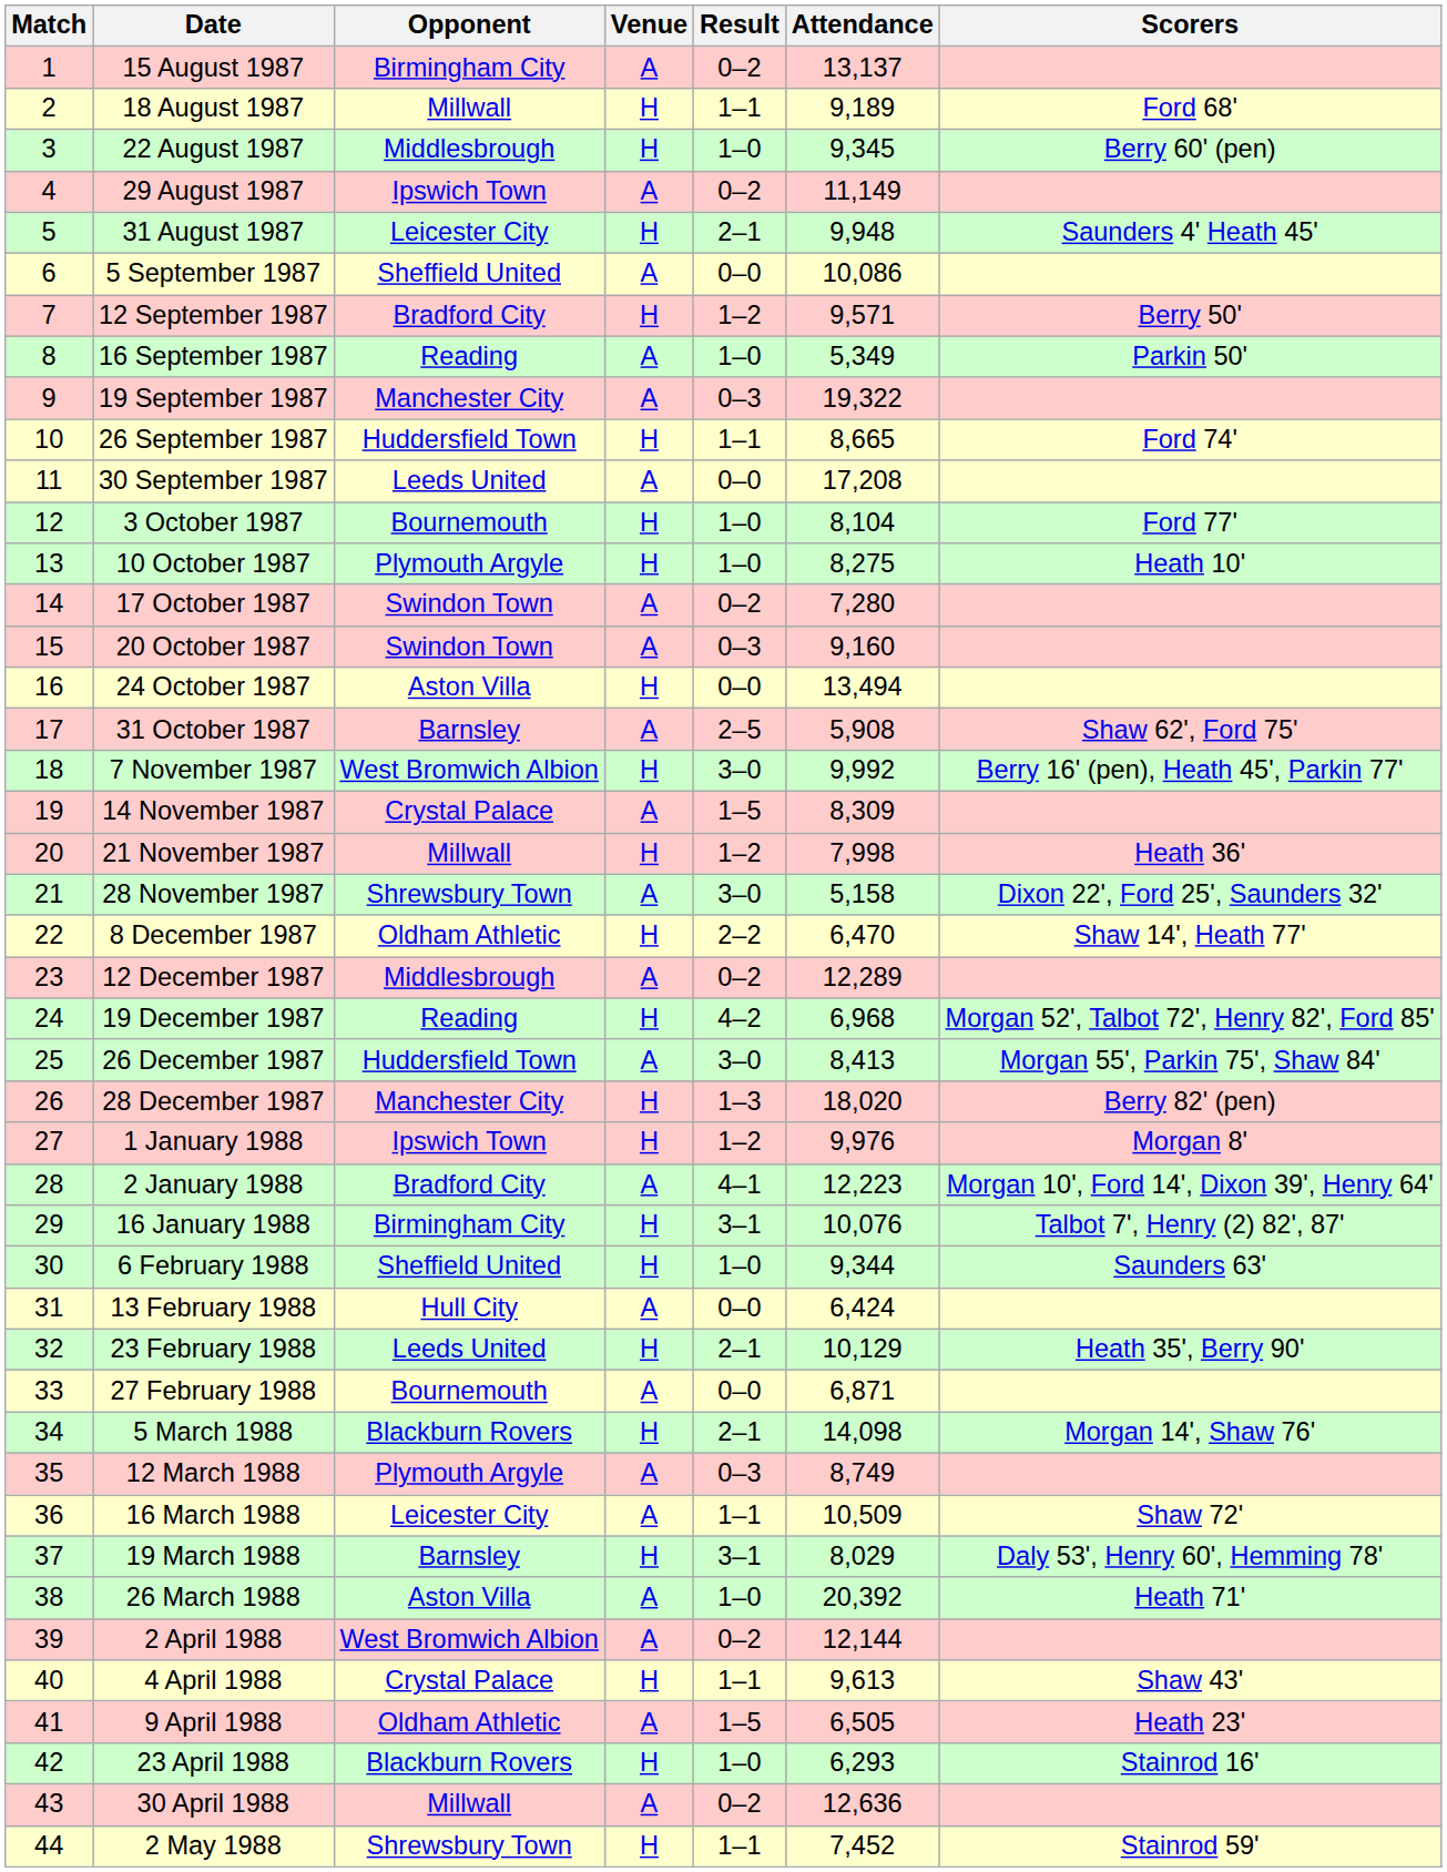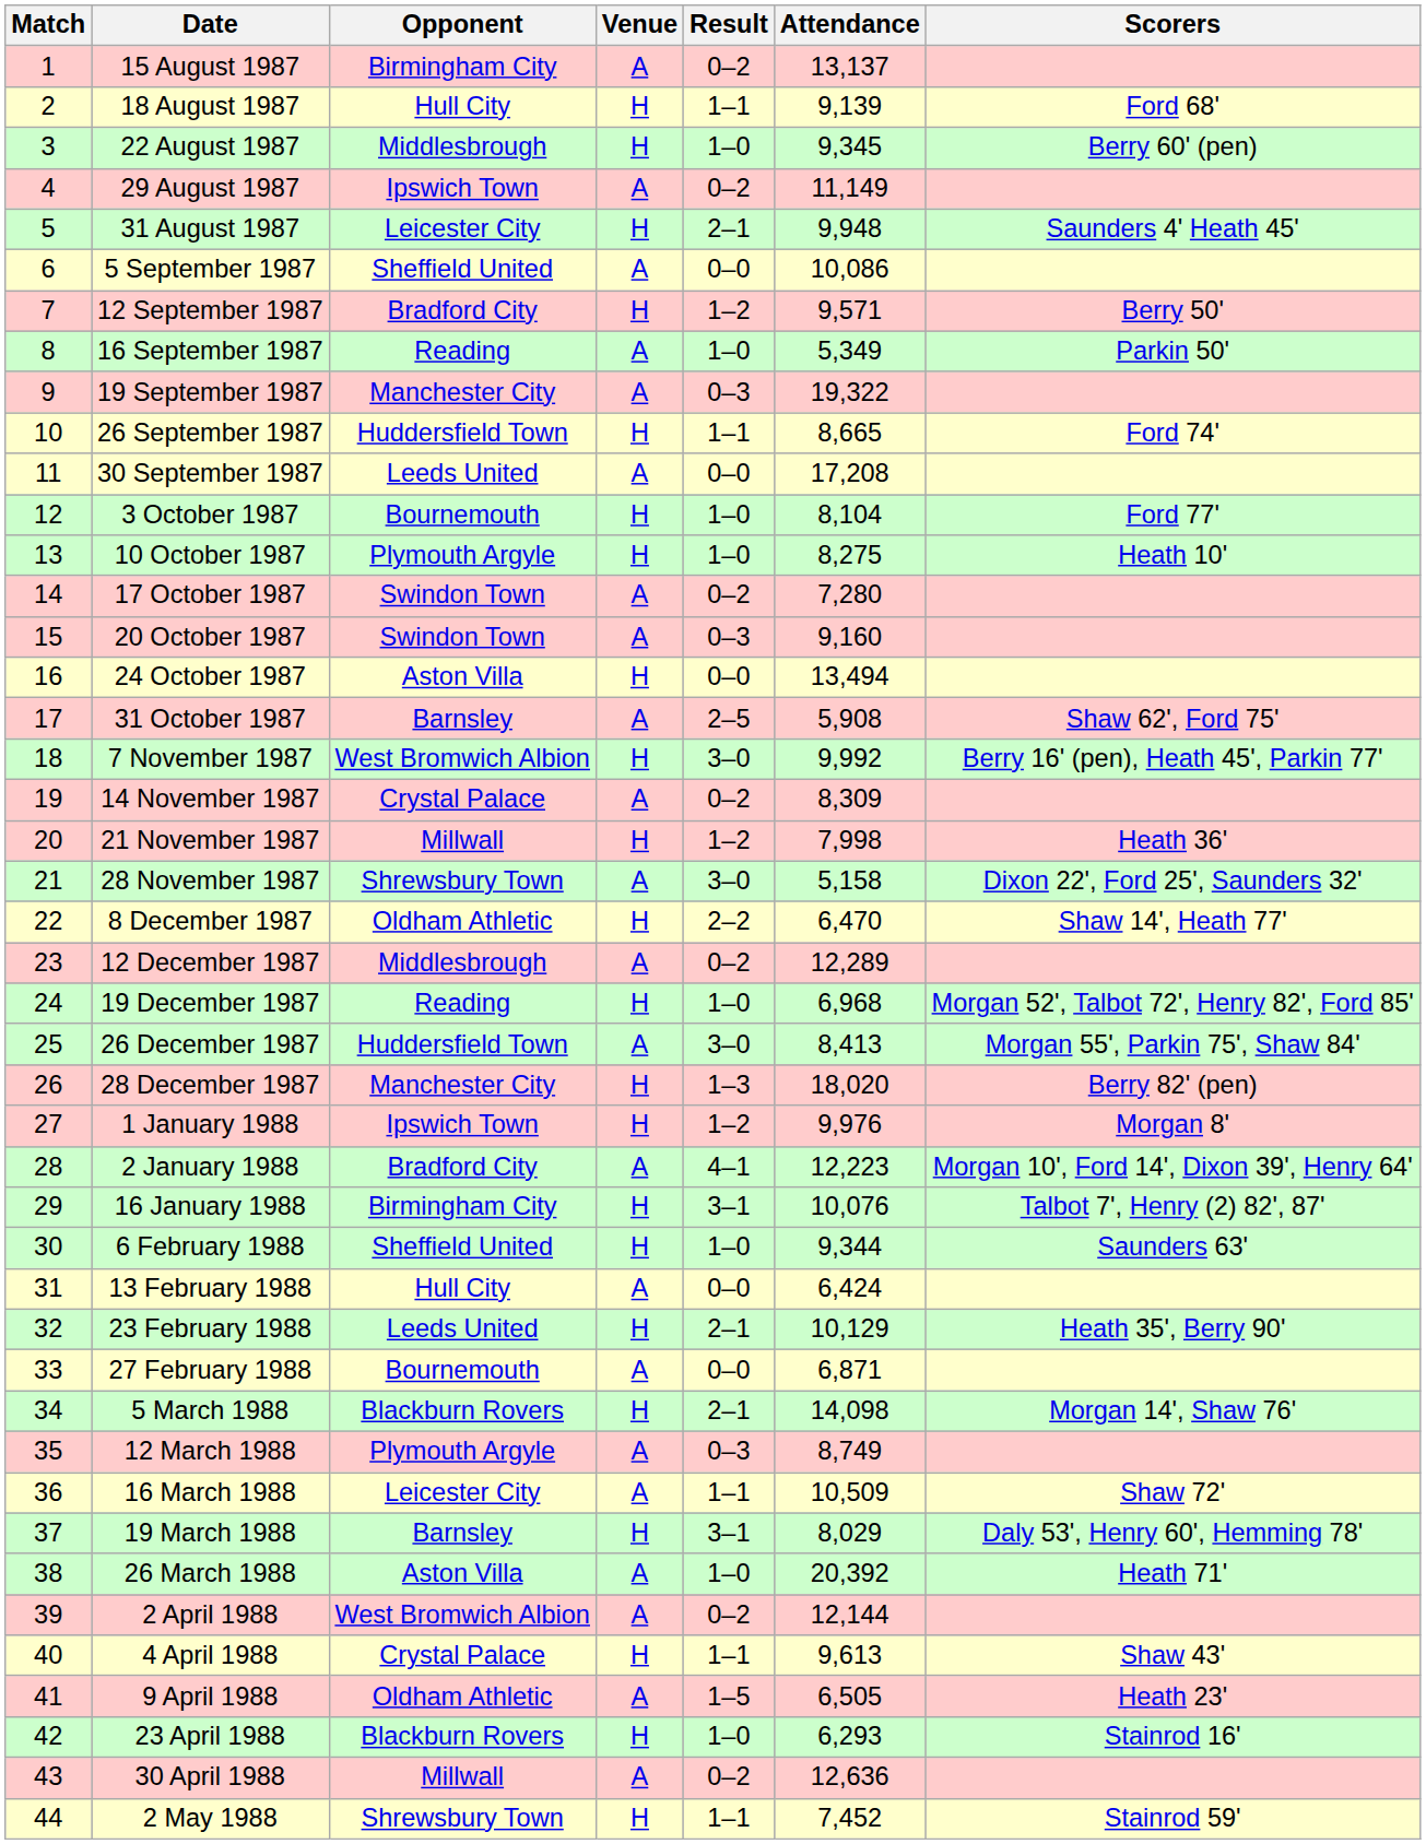 <table class="wikitable " style="font-size:100%; text-align:center">
 <tr>
 <th>Match</th>
 <th>Date</th>
 <th>Opponent</th>
 <th>Venue</th>
 <th>Result</th>
 <th>Attendance</th>
 <th>Scorers</th>
 </tr>
 <tr style="background-color: #FFCCCC;">
 <td>1</td>
 <td>15 August 1987</td>
 <td><a href='#'>Birmingham City</a></td>
 <td><a href='#'>A</a></td>
 <td>0–2</td>
 <td>13,137</td>
 <td></td>
 </tr>
 <tr style="background-color: #FFFFCC;">
 <td>2</td>
 <td>18 August 1987</td>
-<td><a href='#'>Millwall</a></td>
+<td><a href='#'>Hull City</a></td>
 <td><a href='#'>H</a></td>
 <td>1–1</td>
-<td>9,189</td>
+<td>9,139</td>
 <td><a href='#'>Ford</a> 68'</td>
 </tr>
 <tr style="background-color: #CCFFCC;">
 <td>3</td>
 <td>22 August 1987</td>
 <td><a href='#'>Middlesbrough</a></td>
 <td><a href='#'>H</a></td>
 <td>1–0</td>
 <td>9,345</td>
 <td><a href='#'>Berry</a> 60' (pen)</td>
 </tr>
 <tr style="background-color: #FFCCCC;">
 <td>4</td>
 <td>29 August 1987</td>
 <td><a href='#'>Ipswich Town</a></td>
 <td><a href='#'>A</a></td>
 <td>0–2</td>
 <td>11,149</td>
 <td></td>
 </tr>
 <tr style="background-color: #CCFFCC;">
 <td>5</td>
 <td>31 August 1987</td>
 <td><a href='#'>Leicester City</a></td>
 <td><a href='#'>H</a></td>
 <td>2–1</td>
 <td>9,948</td>
 <td><a href='#'>Saunders</a> 4' <a href='#'>Heath</a> 45'</td>
 </tr>
 <tr style="background-color: #FFFFCC;">
 <td>6</td>
 <td>5 September 1987</td>
 <td><a href='#'>Sheffield United</a></td>
 <td><a href='#'>A</a></td>
 <td>0–0</td>
 <td>10,086</td>
 <td></td>
 </tr>
 <tr style="background-color: #FFCCCC;">
 <td>7</td>
 <td>12 September 1987</td>
 <td><a href='#'>Bradford City</a></td>
 <td><a href='#'>H</a></td>
 <td>1–2</td>
 <td>9,571</td>
 <td><a href='#'>Berry</a> 50'</td>
 </tr>
 <tr style="background-color: #CCFFCC;">
 <td>8</td>
 <td>16 September 1987</td>
 <td><a href='#'>Reading</a></td>
 <td><a href='#'>A</a></td>
 <td>1–0</td>
 <td>5,349</td>
 <td><a href='#'>Parkin</a> 50'</td>
 </tr>
 <tr style="background-color: #FFCCCC;">
 <td>9</td>
 <td>19 September 1987</td>
 <td><a href='#'>Manchester City</a></td>
 <td><a href='#'>A</a></td>
 <td>0–3</td>
 <td>19,322</td>
 <td></td>
 </tr>
 <tr style="background-color: #FFFFCC;">
 <td>10</td>
 <td>26 September 1987</td>
 <td><a href='#'>Huddersfield Town</a></td>
 <td><a href='#'>H</a></td>
 <td>1–1</td>
 <td>8,665</td>
 <td><a href='#'>Ford</a> 74'</td>
 </tr>
 <tr style="background-color: #FFFFCC;">
 <td>11</td>
 <td>30 September 1987</td>
 <td><a href='#'>Leeds United</a></td>
 <td><a href='#'>A</a></td>
 <td>0–0</td>
 <td>17,208</td>
 <td></td>
 </tr>
 <tr style="background-color: #CCFFCC;">
 <td>12</td>
 <td>3 October 1987</td>
 <td><a href='#'>Bournemouth</a></td>
 <td><a href='#'>H</a></td>
 <td>1–0</td>
 <td>8,104</td>
 <td><a href='#'>Ford</a> 77'</td>
 </tr>
 <tr style="background-color: #CCFFCC;">
 <td>13</td>
 <td>10 October 1987</td>
 <td><a href='#'>Plymouth Argyle</a></td>
 <td><a href='#'>H</a></td>
 <td>1–0</td>
 <td>8,275</td>
 <td><a href='#'>Heath</a> 10'</td>
 </tr>
 <tr style="background-color: #FFCCCC;">
 <td>14</td>
 <td>17 October 1987</td>
 <td><a href='#'>Swindon Town</a></td>
 <td><a href='#'>A</a></td>
 <td>0–2</td>
 <td>7,280</td>
 <td></td>
 </tr>
 <tr style="background-color: #FFCCCC;">
 <td>15</td>
 <td>20 October 1987</td>
 <td><a href='#'>Swindon Town</a></td>
 <td><a href='#'>A</a></td>
 <td>0–3</td>
 <td>9,160</td>
 <td></td>
 </tr>
 <tr style="background-color: #FFFFCC;">
 <td>16</td>
 <td>24 October 1987</td>
 <td><a href='#'>Aston Villa</a></td>
 <td><a href='#'>H</a></td>
 <td>0–0</td>
 <td>13,494</td>
 <td></td>
 </tr>
 <tr style="background-color: #FFCCCC;">
 <td>17</td>
 <td>31 October 1987</td>
 <td><a href='#'>Barnsley</a></td>
 <td><a href='#'>A</a></td>
 <td>2–5</td>
 <td>5,908</td>
 <td><a href='#'>Shaw</a> 62', <a href='#'>Ford</a> 75'</td>
 </tr>
 <tr style="background-color: #CCFFCC;">
 <td>18</td>
 <td>7 November 1987</td>
 <td><a href='#'>West Bromwich Albion</a></td>
 <td><a href='#'>H</a></td>
 <td>3–0</td>
 <td>9,992</td>
 <td><a href='#'>Berry</a> 16' (pen), <a href='#'>Heath</a> 45', <a href='#'>Parkin</a> 77'</td>
 </tr>
 <tr style="background-color: #FFCCCC;">
 <td>19</td>
 <td>14 November 1987</td>
 <td><a href='#'>Crystal Palace</a></td>
 <td><a href='#'>A</a></td>
-<td>1–5</td>
+<td>0–2</td>
 <td>8,309</td>
 <td></td>
 </tr>
 <tr style="background-color: #FFCCCC;">
 <td>20</td>
 <td>21 November 1987</td>
 <td><a href='#'>Millwall</a></td>
 <td><a href='#'>H</a></td>
 <td>1–2</td>
 <td>7,998</td>
 <td><a href='#'>Heath</a> 36'</td>
 </tr>
 <tr style="background-color: #CCFFCC;">
 <td>21</td>
 <td>28 November 1987</td>
 <td><a href='#'>Shrewsbury Town</a></td>
 <td><a href='#'>A</a></td>
 <td>3–0</td>
 <td>5,158</td>
 <td><a href='#'>Dixon</a> 22', <a href='#'>Ford</a> 25', <a href='#'>Saunders</a> 32'</td>
 </tr>
 <tr style="background-color: #FFFFCC;">
 <td>22</td>
 <td>8 December 1987</td>
 <td><a href='#'>Oldham Athletic</a></td>
 <td><a href='#'>H</a></td>
 <td>2–2</td>
 <td>6,470</td>
 <td><a href='#'>Shaw</a> 14', <a href='#'>Heath</a> 77'</td>
 </tr>
 <tr style="background-color: #FFCCCC;">
 <td>23</td>
 <td>12 December 1987</td>
 <td><a href='#'>Middlesbrough</a></td>
 <td><a href='#'>A</a></td>
 <td>0–2</td>
 <td>12,289</td>
 <td></td>
 </tr>
 <tr style="background-color: #CCFFCC;">
 <td>24</td>
 <td>19 December 1987</td>
 <td><a href='#'>Reading</a></td>
 <td><a href='#'>H</a></td>
-<td>4–2</td>
+<td>1–0</td>
 <td>6,968</td>
 <td><a href='#'>Morgan</a> 52', <a href='#'>Talbot</a> 72', <a href='#'>Henry</a> 82', <a href='#'>Ford</a> 85'</td>
 </tr>
 <tr style="background-color: #CCFFCC;">
 <td>25</td>
 <td>26 December 1987</td>
 <td><a href='#'>Huddersfield Town</a></td>
 <td><a href='#'>A</a></td>
 <td>3–0</td>
 <td>8,413</td>
 <td><a href='#'>Morgan</a> 55', <a href='#'>Parkin</a> 75', <a href='#'>Shaw</a> 84'</td>
 </tr>
 <tr style="background-color: #FFCCCC;">
 <td>26</td>
 <td>28 December 1987</td>
 <td><a href='#'>Manchester City</a></td>
 <td><a href='#'>H</a></td>
 <td>1–3</td>
 <td>18,020</td>
 <td><a href='#'>Berry</a> 82' (pen)</td>
 </tr>
 <tr style="background-color: #FFCCCC;">
 <td>27</td>
 <td>1 January 1988</td>
 <td><a href='#'>Ipswich Town</a></td>
 <td><a href='#'>H</a></td>
 <td>1–2</td>
 <td>9,976</td>
 <td><a href='#'>Morgan</a> 8'</td>
 </tr>
 <tr style="background-color: #CCFFCC;">
 <td>28</td>
 <td>2 January 1988</td>
 <td><a href='#'>Bradford City</a></td>
 <td><a href='#'>A</a></td>
 <td>4–1</td>
 <td>12,223</td>
 <td><a href='#'>Morgan</a> 10', <a href='#'>Ford</a> 14', <a href='#'>Dixon</a> 39', <a href='#'>Henry</a> 64'</td>
 </tr>
 <tr style="background-color: #CCFFCC;">
 <td>29</td>
 <td>16 January 1988</td>
 <td><a href='#'>Birmingham City</a></td>
 <td><a href='#'>H</a></td>
 <td>3–1</td>
 <td>10,076</td>
 <td><a href='#'>Talbot</a> 7', <a href='#'>Henry</a> (2) 82', 87'</td>
 </tr>
 <tr style="background-color: #CCFFCC;">
 <td>30</td>
 <td>6 February 1988</td>
 <td><a href='#'>Sheffield United</a></td>
 <td><a href='#'>H</a></td>
 <td>1–0</td>
 <td>9,344</td>
 <td><a href='#'>Saunders</a> 63'</td>
 </tr>
 <tr style="background-color: #FFFFCC;">
 <td>31</td>
 <td>13 February 1988</td>
 <td><a href='#'>Hull City</a></td>
 <td><a href='#'>A</a></td>
 <td>0–0</td>
 <td>6,424</td>
 <td></td>
 </tr>
 <tr style="background-color: #CCFFCC;">
 <td>32</td>
 <td>23 February 1988</td>
 <td><a href='#'>Leeds United</a></td>
 <td><a href='#'>H</a></td>
 <td>2–1</td>
 <td>10,129</td>
 <td><a href='#'>Heath</a> 35', <a href='#'>Berry</a> 90'</td>
 </tr>
 <tr style="background-color: #FFFFCC;">
 <td>33</td>
 <td>27 February 1988</td>
 <td><a href='#'>Bournemouth</a></td>
 <td><a href='#'>A</a></td>
 <td>0–0</td>
 <td>6,871</td>
 <td></td>
 </tr>
 <tr style="background-color: #CCFFCC;">
 <td>34</td>
 <td>5 March 1988</td>
 <td><a href='#'>Blackburn Rovers</a></td>
 <td><a href='#'>H</a></td>
 <td>2–1</td>
 <td>14,098</td>
 <td><a href='#'>Morgan</a> 14', <a href='#'>Shaw</a> 76'</td>
 </tr>
 <tr style="background-color: #FFCCCC;">
 <td>35</td>
 <td>12 March 1988</td>
 <td><a href='#'>Plymouth Argyle</a></td>
 <td><a href='#'>A</a></td>
 <td>0–3</td>
 <td>8,749</td>
 <td></td>
 </tr>
 <tr style="background-color: #FFFFCC;">
 <td>36</td>
 <td>16 March 1988</td>
 <td><a href='#'>Leicester City</a></td>
 <td><a href='#'>A</a></td>
 <td>1–1</td>
 <td>10,509</td>
 <td><a href='#'>Shaw</a> 72'</td>
 </tr>
 <tr style="background-color: #CCFFCC;">
 <td>37</td>
 <td>19 March 1988</td>
 <td><a href='#'>Barnsley</a></td>
 <td><a href='#'>H</a></td>
 <td>3–1</td>
 <td>8,029</td>
 <td><a href='#'>Daly</a> 53', <a href='#'>Henry</a> 60', <a href='#'>Hemming</a> 78'</td>
 </tr>
 <tr style="background-color: #CCFFCC;">
 <td>38</td>
 <td>26 March 1988</td>
 <td><a href='#'>Aston Villa</a></td>
 <td><a href='#'>A</a></td>
 <td>1–0</td>
 <td>20,392</td>
 <td><a href='#'>Heath</a> 71'</td>
 </tr>
 <tr style="background-color: #FFCCCC;">
 <td>39</td>
 <td>2 April 1988</td>
 <td><a href='#'>West Bromwich Albion</a></td>
 <td><a href='#'>A</a></td>
 <td>0–2</td>
 <td>12,144</td>
 <td></td>
 </tr>
 <tr style="background-color: #FFFFCC;">
 <td>40</td>
 <td>4 April 1988</td>
 <td><a href='#'>Crystal Palace</a></td>
 <td><a href='#'>H</a></td>
 <td>1–1</td>
 <td>9,613</td>
 <td><a href='#'>Shaw</a> 43'</td>
 </tr>
 <tr style="background-color: #FFCCCC;">
 <td>41</td>
 <td>9 April 1988</td>
 <td><a href='#'>Oldham Athletic</a></td>
 <td><a href='#'>A</a></td>
 <td>1–5</td>
 <td>6,505</td>
 <td><a href='#'>Heath</a> 23'</td>
 </tr>
 <tr style="background-color: #CCFFCC;">
 <td>42</td>
 <td>23 April 1988</td>
 <td><a href='#'>Blackburn Rovers</a></td>
 <td><a href='#'>H</a></td>
 <td>1–0</td>
 <td>6,293</td>
 <td><a href='#'>Stainrod</a> 16'</td>
 </tr>
 <tr style="background-color: #FFCCCC;">
 <td>43</td>
 <td>30 April 1988</td>
 <td><a href='#'>Millwall</a></td>
 <td><a href='#'>A</a></td>
 <td>0–2</td>
 <td>12,636</td>
 <td></td>
 </tr>
 <tr style="background-color: #FFFFCC;">
 <td>44</td>
 <td>2 May 1988</td>
 <td><a href='#'>Shrewsbury Town</a></td>
 <td><a href='#'>H</a></td>
 <td>1–1</td>
 <td>7,452</td>
 <td><a href='#'>Stainrod</a> 59'</td>
 </tr>
 </table>
